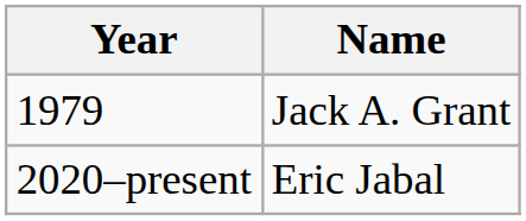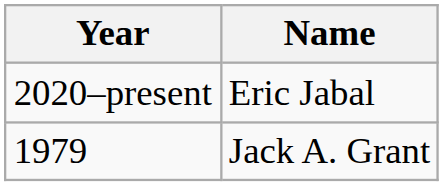 <table class="wikitable">
 <tr>
 <th>Year</th>
 <th>Name</th>
 </tr>
 <tr>
+<td>2020–present</td>
+<td>Eric Jabal</td>
+</tr>
+<tr>
 <td>1979</td>
 <td>Jack A. Grant</td>
 </tr>
-<tr>
-<td>2020–present</td>
-<td>Eric Jabal</td>
-</tr>
 </table>
